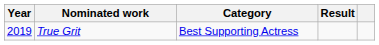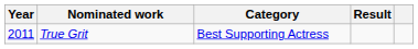 <table class="wikitable" style="width:85%;">
 <tr>
 <th width=5%>Year</th>
 <th style="width:40%;">Nominated work</th>
 <th style="width:40%;">Category</th>
 <th style="width:10%;">Result</th>
 <th width=5%></th>
 </tr>
 <tr>
-<td><a href='#'>2019</a></td>
+<td><a href='#'>2011</a></td>
 <td><em><a href='#'>True Grit</a></em></td>
 <td><a href='#'>Best Supporting Actress</a></td>
 <td></td>
 <td align="center"></td>
 </tr>
 </table>
